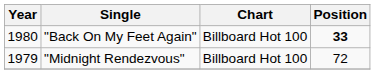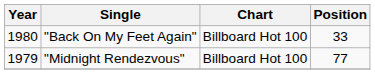 <table class="wikitable sortable">
 <tr>
 <th>Year</th>
 <th>Single</th>
 <th>Chart</th>
 <th>Position</th>
 </tr>
 <tr>
 <td rowspan="1">1980</td>
 <td rowspan="1">"Back On My Feet Again"</td>
 <td>Billboard Hot 100</td>
-<td style="text-align:center;"><strong>33</strong></td>
+<td style="text-align:center;">33</td>
 </tr>
 <tr>
 <td rowspan="1">1979</td>
 <td rowspan="1">"Midnight Rendezvous"</td>
 <td>Billboard Hot 100</td>
-<td style="text-align:center;">72</td>
+<td style="text-align:center;">77</td>
 </tr>
 <tr>
 </tr>
 </table>
